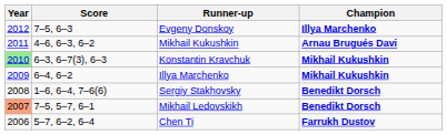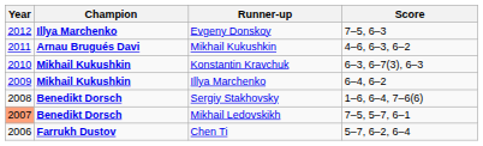 <table class="wikitable" style="font-size:90%">
 <tr>
 <th>Year</th>
+<th width="200">Champion</th>
+<th width="200">Runner-up</th>
 <th width="175">Score</th>
-<th width="200">Runner-up</th>
-<th width="200">Champion</th>
 </tr>
 <tr>
 <td><a href='#'>2012</a></td>
+<td> <strong><a href='#'>Illya Marchenko</a></strong></td>
+<td> <a href='#'>Evgeny Donskoy</a></td>
 <td>7–5, 6–3</td>
-<td> <a href='#'>Evgeny Donskoy</a></td>
-<td> <strong><a href='#'>Illya Marchenko</a></strong></td>
 </tr>
 <tr>
 <td><a href='#'>2011</a></td>
+<td> <strong><a href='#'>Arnau Brugués Davi</a></strong></td>
+<td> <a href='#'>Mikhail Kukushkin</a></td>
 <td>4–6, 6–3, 6–2</td>
-<td> <a href='#'>Mikhail Kukushkin</a></td>
-<td> <strong><a href='#'>Arnau Brugués Davi</a></strong></td>
 </tr>
 <tr>
-<td style="background: lightgreen;"><a href='#'>2010</a></td>
+<td><a href='#'>2010</a></td>
+<td> <strong><a href='#'>Mikhail Kukushkin</a></strong></td>
+<td> <a href='#'>Konstantin Kravchuk</a></td>
 <td>6–3, 6–7(3), 6–3</td>
-<td> <a href='#'>Konstantin Kravchuk</a></td>
-<td> <strong><a href='#'>Mikhail Kukushkin</a></strong></td>
 </tr>
 <tr>
 <td><a href='#'>2009</a></td>
+<td> <strong><a href='#'>Mikhail Kukushkin</a></strong></td>
+<td> <a href='#'>Illya Marchenko</a></td>
 <td>6–4, 6–2</td>
-<td> <a href='#'>Illya Marchenko</a></td>
-<td> <strong><a href='#'>Mikhail Kukushkin</a></strong></td>
 </tr>
 <tr>
 <td>2008</td>
+<td> <strong><a href='#'>Benedikt Dorsch</a></strong></td>
+<td> <a href='#'>Sergiy Stakhovsky</a></td>
 <td>1–6, 6–4, 7–6(6)</td>
-<td> <a href='#'>Sergiy Stakhovsky</a></td>
-<td> <strong><a href='#'>Benedikt Dorsch</a></strong></td>
 </tr>
 <tr>
 <td style="background: lightsalmon;">2007</td>
+<td> <strong><a href='#'>Benedikt Dorsch</a></strong></td>
+<td> <a href='#'>Mikhail Ledovskikh</a></td>
 <td>7–5, 5–7, 6–1</td>
-<td> <a href='#'>Mikhail Ledovskikh</a></td>
-<td> <strong><a href='#'>Benedikt Dorsch</a></strong></td>
 </tr>
 <tr>
 <td>2006</td>
+<td> <strong><a href='#'>Farrukh Dustov</a></strong></td>
+<td> <a href='#'>Chen Ti</a></td>
 <td>5–7, 6–2, 6–4</td>
-<td> <a href='#'>Chen Ti</a></td>
-<td> <strong><a href='#'>Farrukh Dustov</a></strong></td>
 </tr>
 </table>
